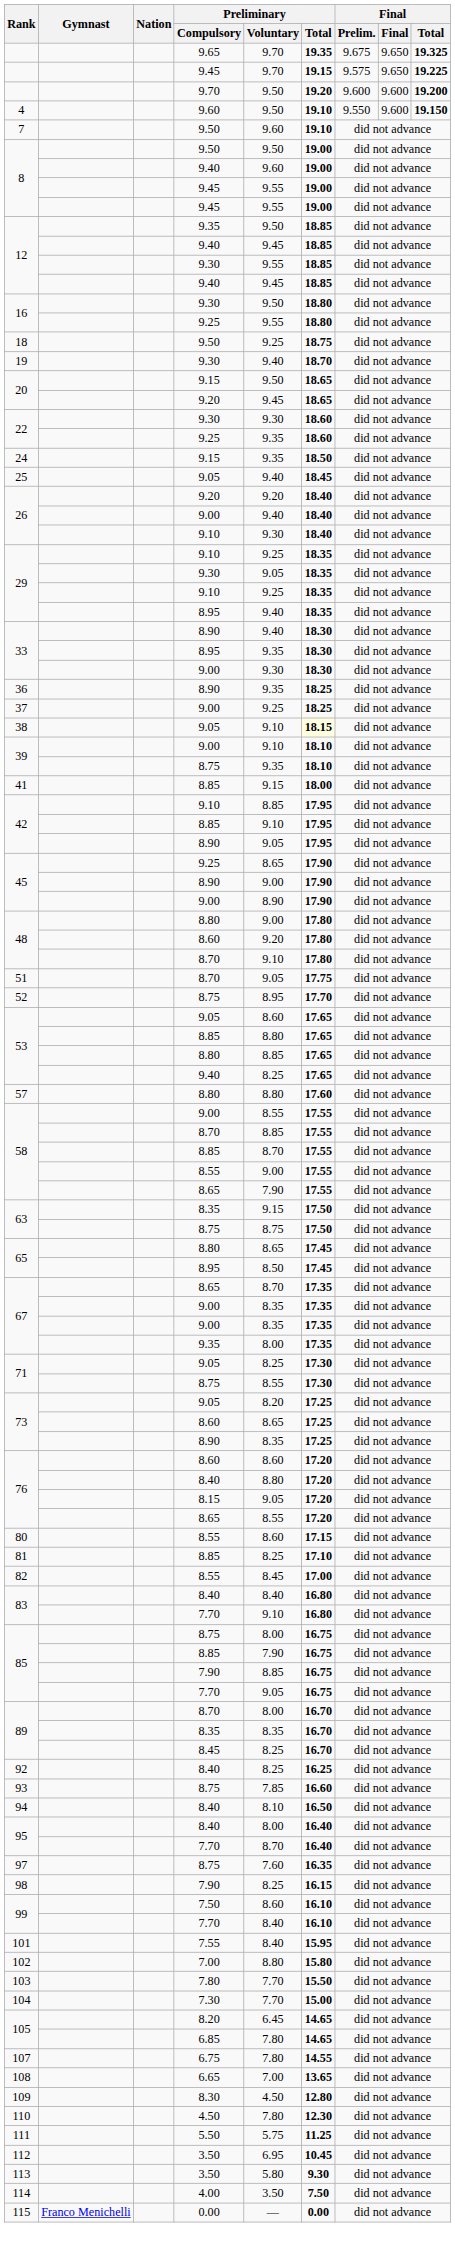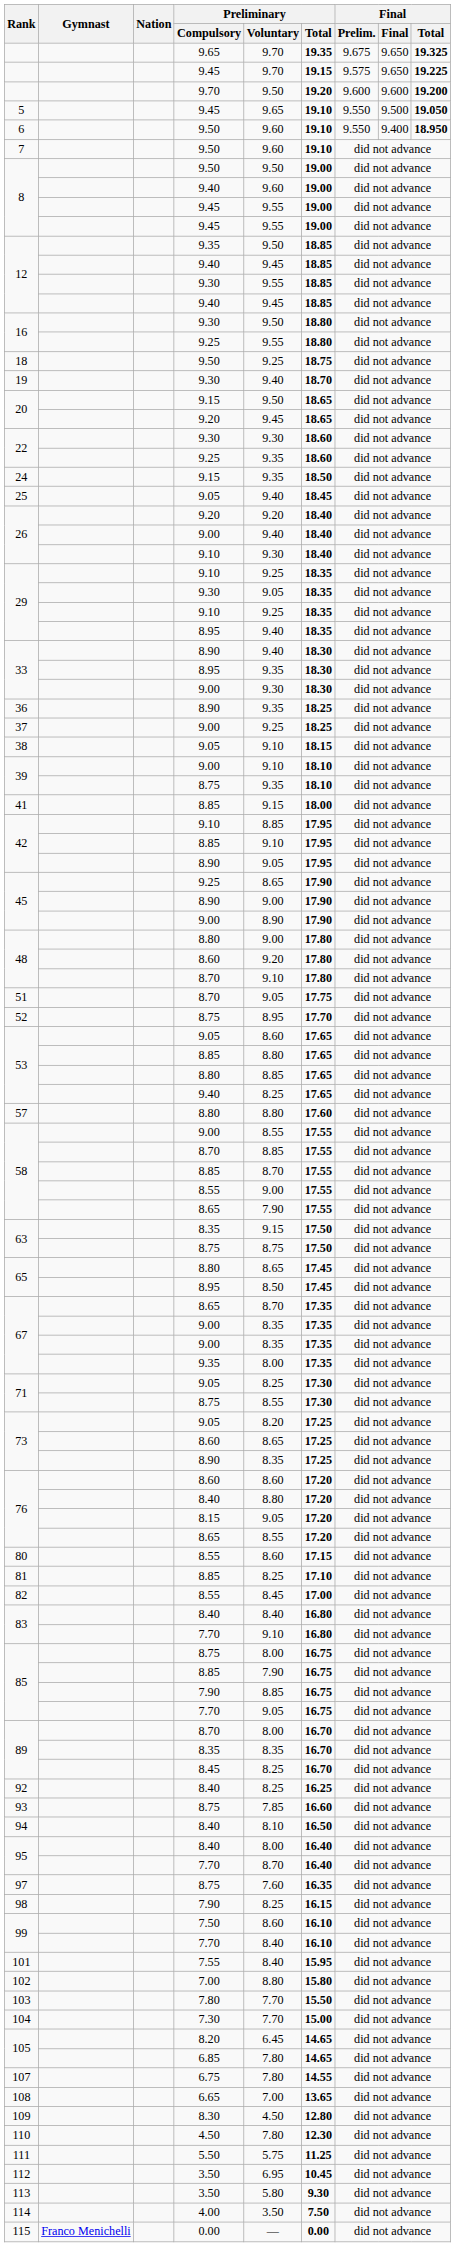 <table class="wikitable sortable" style="text-align:center">
 <tr>
 <th rowspan=2>Rank</th>
 <th rowspan=2>Gymnast</th>
 <th rowspan=2>Nation</th>
 <th colspan=3>Preliminary</th>
 <th colspan=3>Final</th>
 </tr>
 <tr>
 <th>Compulsory</th>
 <th>Voluntary</th>
 <th>Total</th>
 <th> Prelim.</th>
 <th>Final</th>
 <th>Total</th>
 </tr>
 <tr>
 <td></td>
 <td align=left></td>
 <td align=left></td>
 <td>9.65</td>
 <td>9.70</td>
 <td><strong>19.35</strong></td>
 <td>9.675</td>
 <td>9.650</td>
 <td><strong>19.325</strong></td>
 </tr>
 <tr>
 <td></td>
 <td align=left></td>
 <td align=left></td>
 <td>9.45</td>
 <td>9.70</td>
 <td><strong>19.15</strong></td>
 <td>9.575</td>
 <td>9.650</td>
 <td><strong>19.225</strong></td>
 </tr>
 <tr>
 <td></td>
 <td align=left></td>
 <td align=left></td>
 <td>9.70</td>
 <td>9.50</td>
 <td><strong>19.20</strong></td>
 <td>9.600</td>
 <td>9.600</td>
 <td><strong>19.200</strong></td>
 </tr>
 <tr>
-<td>4</td>
+<td>5</td>
 <td align=left></td>
 <td align=left></td>
-<td>9.60</td>
-<td>9.50</td>
+<td>9.45</td>
+<td>9.65</td>
 <td><strong>19.10</strong></td>
 <td>9.550</td>
-<td>9.600</td>
-<td><strong>19.150</strong></td>
+<td>9.500</td>
+<td><strong>19.050</strong></td>
+</tr>
+<tr>
+<td>6</td>
+<td align=left></td>
+<td align=left></td>
+<td>9.50</td>
+<td>9.60</td>
+<td><strong>19.10</strong></td>
+<td>9.550</td>
+<td>9.400</td>
+<td><strong>18.950</strong></td>
 </tr>
 <tr>
 <td>7</td>
 <td align=left></td>
 <td align=left></td>
 <td>9.50</td>
 <td>9.60</td>
 <td><strong>19.10</strong></td>
 <td colspan=3>did not advance</td>
 </tr>
 <tr>
 <td rowspan=4>8</td>
 <td align=left></td>
 <td align=left></td>
 <td>9.50</td>
 <td>9.50</td>
 <td><strong>19.00</strong></td>
 <td colspan=3>did not advance</td>
 </tr>
 <tr>
 <td align=left></td>
 <td align=left></td>
 <td>9.40</td>
 <td>9.60</td>
 <td><strong>19.00</strong></td>
 <td colspan=3>did not advance</td>
 </tr>
 <tr>
 <td align=left></td>
 <td align=left></td>
 <td>9.45</td>
 <td>9.55</td>
 <td><strong>19.00</strong></td>
 <td colspan=3>did not advance</td>
 </tr>
 <tr>
 <td align=left></td>
 <td align=left></td>
 <td>9.45</td>
 <td>9.55</td>
 <td><strong>19.00</strong></td>
 <td colspan=3>did not advance</td>
 </tr>
 <tr>
 <td rowspan=4>12</td>
 <td align=left></td>
 <td align=left></td>
 <td>9.35</td>
 <td>9.50</td>
 <td><strong>18.85</strong></td>
 <td colspan=3>did not advance</td>
 </tr>
 <tr>
 <td align=left></td>
 <td align=left></td>
 <td>9.40</td>
 <td>9.45</td>
 <td><strong>18.85</strong></td>
 <td colspan=3>did not advance</td>
 </tr>
 <tr>
 <td align=left></td>
 <td align=left></td>
 <td>9.30</td>
 <td>9.55</td>
 <td><strong>18.85</strong></td>
 <td colspan=3>did not advance</td>
 </tr>
 <tr>
 <td align=left></td>
 <td align=left></td>
 <td>9.40</td>
 <td>9.45</td>
 <td><strong>18.85</strong></td>
 <td colspan=3>did not advance</td>
 </tr>
 <tr>
 <td rowspan=2>16</td>
 <td align=left></td>
 <td align=left></td>
 <td>9.30</td>
 <td>9.50</td>
 <td><strong>18.80</strong></td>
 <td colspan=3>did not advance</td>
 </tr>
 <tr>
 <td align=left></td>
 <td align=left></td>
 <td>9.25</td>
 <td>9.55</td>
 <td><strong>18.80</strong></td>
 <td colspan=3>did not advance</td>
 </tr>
 <tr>
 <td>18</td>
 <td align=left></td>
 <td align=left></td>
 <td>9.50</td>
 <td>9.25</td>
 <td><strong>18.75</strong></td>
 <td colspan=3>did not advance</td>
 </tr>
 <tr>
 <td>19</td>
 <td align=left></td>
 <td align=left></td>
 <td>9.30</td>
 <td>9.40</td>
 <td><strong>18.70</strong></td>
 <td colspan=3>did not advance</td>
 </tr>
 <tr>
 <td rowspan=2>20</td>
 <td align=left></td>
 <td align=left></td>
 <td>9.15</td>
 <td>9.50</td>
 <td><strong>18.65</strong></td>
 <td colspan=3>did not advance</td>
 </tr>
 <tr>
 <td align=left></td>
 <td align=left></td>
 <td>9.20</td>
 <td>9.45</td>
 <td><strong>18.65</strong></td>
 <td colspan=3>did not advance</td>
 </tr>
 <tr>
 <td rowspan=2>22</td>
 <td align=left></td>
 <td align=left></td>
 <td>9.30</td>
 <td>9.30</td>
 <td><strong>18.60</strong></td>
 <td colspan=3>did not advance</td>
 </tr>
 <tr>
 <td align=left></td>
 <td align=left></td>
 <td>9.25</td>
 <td>9.35</td>
 <td><strong>18.60</strong></td>
 <td colspan=3>did not advance</td>
 </tr>
 <tr>
 <td>24</td>
 <td align=left></td>
 <td align=left></td>
 <td>9.15</td>
 <td>9.35</td>
 <td><strong>18.50</strong></td>
 <td colspan=3>did not advance</td>
 </tr>
 <tr>
 <td>25</td>
 <td align=left></td>
 <td align=left></td>
 <td>9.05</td>
 <td>9.40</td>
 <td><strong>18.45</strong></td>
 <td colspan=3>did not advance</td>
 </tr>
 <tr>
 <td rowspan=3>26</td>
 <td align=left></td>
 <td align=left></td>
 <td>9.20</td>
 <td>9.20</td>
 <td><strong>18.40</strong></td>
 <td colspan=3>did not advance</td>
 </tr>
 <tr>
 <td align=left></td>
 <td align=left></td>
 <td>9.00</td>
 <td>9.40</td>
 <td><strong>18.40</strong></td>
 <td colspan=3>did not advance</td>
 </tr>
 <tr>
 <td align=left></td>
 <td align=left></td>
 <td>9.10</td>
 <td>9.30</td>
 <td><strong>18.40</strong></td>
 <td colspan=3>did not advance</td>
 </tr>
 <tr>
 <td rowspan=4>29</td>
 <td align=left></td>
 <td align=left></td>
 <td>9.10</td>
 <td>9.25</td>
 <td><strong>18.35</strong></td>
 <td colspan=3>did not advance</td>
 </tr>
 <tr>
 <td align=left></td>
 <td align=left></td>
 <td>9.30</td>
 <td>9.05</td>
 <td><strong>18.35</strong></td>
 <td colspan=3>did not advance</td>
 </tr>
 <tr>
 <td align=left></td>
 <td align=left></td>
 <td>9.10</td>
 <td>9.25</td>
 <td><strong>18.35</strong></td>
 <td colspan=3>did not advance</td>
 </tr>
 <tr>
 <td align=left></td>
 <td align=left></td>
 <td>8.95</td>
 <td>9.40</td>
 <td><strong>18.35</strong></td>
 <td colspan=3>did not advance</td>
 </tr>
 <tr>
 <td rowspan=3>33</td>
 <td align=left></td>
 <td align=left></td>
 <td>8.90</td>
 <td>9.40</td>
 <td><strong>18.30</strong></td>
 <td colspan=3>did not advance</td>
 </tr>
 <tr>
 <td align=left></td>
 <td align=left></td>
 <td>8.95</td>
 <td>9.35</td>
 <td><strong>18.30</strong></td>
 <td colspan=3>did not advance</td>
 </tr>
 <tr>
 <td align=left></td>
 <td align=left></td>
 <td>9.00</td>
 <td>9.30</td>
 <td><strong>18.30</strong></td>
 <td colspan=3>did not advance</td>
 </tr>
 <tr>
 <td>36</td>
 <td align=left></td>
 <td align=left></td>
 <td>8.90</td>
 <td>9.35</td>
 <td><strong>18.25</strong></td>
 <td colspan=3>did not advance</td>
 </tr>
 <tr>
 <td>37</td>
 <td align=left></td>
 <td align=left></td>
 <td>9.00</td>
 <td>9.25</td>
 <td><strong>18.25</strong></td>
 <td colspan=3>did not advance</td>
 </tr>
 <tr>
 <td>38</td>
 <td align=left></td>
 <td align=left></td>
 <td>9.05</td>
 <td>9.10</td>
-<td style="background: lightyellow;"><strong>18.15</strong></td>
+<td><strong>18.15</strong></td>
 <td colspan=3>did not advance</td>
 </tr>
 <tr>
 <td rowspan=2>39</td>
 <td align=left></td>
 <td align=left></td>
 <td>9.00</td>
 <td>9.10</td>
 <td><strong>18.10</strong></td>
 <td colspan=3>did not advance</td>
 </tr>
 <tr>
 <td align=left></td>
 <td align=left></td>
 <td>8.75</td>
 <td>9.35</td>
 <td><strong>18.10</strong></td>
 <td colspan=3>did not advance</td>
 </tr>
 <tr>
 <td>41</td>
 <td align=left></td>
 <td align=left></td>
 <td>8.85</td>
 <td>9.15</td>
 <td><strong>18.00</strong></td>
 <td colspan=3>did not advance</td>
 </tr>
 <tr>
 <td rowspan=3>42</td>
 <td align=left></td>
 <td align=left></td>
 <td>9.10</td>
 <td>8.85</td>
 <td><strong>17.95</strong></td>
 <td colspan=3>did not advance</td>
 </tr>
 <tr>
 <td align=left></td>
 <td align=left></td>
 <td>8.85</td>
 <td>9.10</td>
 <td><strong>17.95</strong></td>
 <td colspan=3>did not advance</td>
 </tr>
 <tr>
 <td align=left></td>
 <td align=left></td>
 <td>8.90</td>
 <td>9.05</td>
 <td><strong>17.95</strong></td>
 <td colspan=3>did not advance</td>
 </tr>
 <tr>
 <td rowspan=3>45</td>
 <td align=left></td>
 <td align=left></td>
 <td>9.25</td>
 <td>8.65</td>
 <td><strong>17.90</strong></td>
 <td colspan=3>did not advance</td>
 </tr>
 <tr>
 <td align=left></td>
 <td align=left></td>
 <td>8.90</td>
 <td>9.00</td>
 <td><strong>17.90</strong></td>
 <td colspan=3>did not advance</td>
 </tr>
 <tr>
 <td align=left></td>
 <td align=left></td>
 <td>9.00</td>
 <td>8.90</td>
 <td><strong>17.90</strong></td>
 <td colspan=3>did not advance</td>
 </tr>
 <tr>
 <td rowspan=3>48</td>
 <td align=left></td>
 <td align=left></td>
 <td>8.80</td>
 <td>9.00</td>
 <td><strong>17.80</strong></td>
 <td colspan=3>did not advance</td>
 </tr>
 <tr>
 <td align=left></td>
 <td align=left></td>
 <td>8.60</td>
 <td>9.20</td>
 <td><strong>17.80</strong></td>
 <td colspan=3>did not advance</td>
 </tr>
 <tr>
 <td align=left></td>
 <td align=left></td>
 <td>8.70</td>
 <td>9.10</td>
 <td><strong>17.80</strong></td>
 <td colspan=3>did not advance</td>
 </tr>
 <tr>
 <td>51</td>
 <td align=left></td>
 <td align=left></td>
 <td>8.70</td>
 <td>9.05</td>
 <td><strong>17.75</strong></td>
 <td colspan=3>did not advance</td>
 </tr>
 <tr>
 <td>52</td>
 <td align=left></td>
 <td align=left></td>
 <td>8.75</td>
 <td>8.95</td>
 <td><strong>17.70</strong></td>
 <td colspan=3>did not advance</td>
 </tr>
 <tr>
 <td rowspan=4>53</td>
 <td align=left></td>
 <td align=left></td>
 <td>9.05</td>
 <td>8.60</td>
 <td><strong>17.65</strong></td>
 <td colspan=3>did not advance</td>
 </tr>
 <tr>
 <td align=left></td>
 <td align=left></td>
 <td>8.85</td>
 <td>8.80</td>
 <td><strong>17.65</strong></td>
 <td colspan=3>did not advance</td>
 </tr>
 <tr>
 <td align=left></td>
 <td align=left></td>
 <td>8.80</td>
 <td>8.85</td>
 <td><strong>17.65</strong></td>
 <td colspan=3>did not advance</td>
 </tr>
 <tr>
 <td align=left></td>
 <td align=left></td>
 <td>9.40</td>
 <td>8.25</td>
 <td><strong>17.65</strong></td>
 <td colspan=3>did not advance</td>
 </tr>
 <tr>
 <td>57</td>
 <td align=left></td>
 <td align=left></td>
 <td>8.80</td>
 <td>8.80</td>
 <td><strong>17.60</strong></td>
 <td colspan=3>did not advance</td>
 </tr>
 <tr>
 <td rowspan=5>58</td>
 <td align=left></td>
 <td align=left></td>
 <td>9.00</td>
 <td>8.55</td>
 <td><strong>17.55</strong></td>
 <td colspan=3>did not advance</td>
 </tr>
 <tr>
 <td align=left></td>
 <td align=left></td>
 <td>8.70</td>
 <td>8.85</td>
 <td><strong>17.55</strong></td>
 <td colspan=3>did not advance</td>
 </tr>
 <tr>
 <td align=left></td>
 <td align=left></td>
 <td>8.85</td>
 <td>8.70</td>
 <td><strong>17.55</strong></td>
 <td colspan=3>did not advance</td>
 </tr>
 <tr>
 <td align=left></td>
 <td align=left></td>
 <td>8.55</td>
 <td>9.00</td>
 <td><strong>17.55</strong></td>
 <td colspan=3>did not advance</td>
 </tr>
 <tr>
 <td align=left></td>
 <td align=left></td>
 <td>8.65</td>
 <td>7.90</td>
 <td><strong>17.55</strong></td>
 <td colspan=3>did not advance</td>
 </tr>
 <tr>
 <td rowspan=2>63</td>
 <td align=left></td>
 <td align=left></td>
 <td>8.35</td>
 <td>9.15</td>
 <td><strong>17.50</strong></td>
 <td colspan=3>did not advance</td>
 </tr>
 <tr>
 <td align=left></td>
 <td align=left></td>
 <td>8.75</td>
 <td>8.75</td>
 <td><strong>17.50</strong></td>
 <td colspan=3>did not advance</td>
 </tr>
 <tr>
 <td rowspan=2>65</td>
 <td align=left></td>
 <td align=left></td>
 <td>8.80</td>
 <td>8.65</td>
 <td><strong>17.45</strong></td>
 <td colspan=3>did not advance</td>
 </tr>
 <tr>
 <td align=left></td>
 <td align=left></td>
 <td>8.95</td>
 <td>8.50</td>
 <td><strong>17.45</strong></td>
 <td colspan=3>did not advance</td>
 </tr>
 <tr>
 <td rowspan=4>67</td>
 <td align=left></td>
 <td align=left></td>
 <td>8.65</td>
 <td>8.70</td>
 <td><strong>17.35</strong></td>
 <td colspan=3>did not advance</td>
 </tr>
 <tr>
 <td align=left></td>
 <td align=left></td>
 <td>9.00</td>
 <td>8.35</td>
 <td><strong>17.35</strong></td>
 <td colspan=3>did not advance</td>
 </tr>
 <tr>
 <td align=left></td>
 <td align=left></td>
 <td>9.00</td>
 <td>8.35</td>
 <td><strong>17.35</strong></td>
 <td colspan=3>did not advance</td>
 </tr>
 <tr>
 <td align=left></td>
 <td align=left></td>
 <td>9.35</td>
 <td>8.00</td>
 <td><strong>17.35</strong></td>
 <td colspan=3>did not advance</td>
 </tr>
 <tr>
 <td rowspan=2>71</td>
 <td align=left></td>
 <td align=left></td>
 <td>9.05</td>
 <td>8.25</td>
 <td><strong>17.30</strong></td>
 <td colspan=3>did not advance</td>
 </tr>
 <tr>
 <td align=left></td>
 <td align=left></td>
 <td>8.75</td>
 <td>8.55</td>
 <td><strong>17.30</strong></td>
 <td colspan=3>did not advance</td>
 </tr>
 <tr>
 <td rowspan=3>73</td>
 <td align=left></td>
 <td align=left></td>
 <td>9.05</td>
 <td>8.20</td>
 <td><strong>17.25</strong></td>
 <td colspan=3>did not advance</td>
 </tr>
 <tr>
 <td align=left></td>
 <td align=left></td>
 <td>8.60</td>
 <td>8.65</td>
 <td><strong>17.25</strong></td>
 <td colspan=3>did not advance</td>
 </tr>
 <tr>
 <td align=left></td>
 <td align=left></td>
 <td>8.90</td>
 <td>8.35</td>
 <td><strong>17.25</strong></td>
 <td colspan=3>did not advance</td>
 </tr>
 <tr>
 <td rowspan=4>76</td>
 <td align=left></td>
 <td align=left></td>
 <td>8.60</td>
 <td>8.60</td>
 <td><strong>17.20</strong></td>
 <td colspan=3>did not advance</td>
 </tr>
 <tr>
 <td align=left></td>
 <td align=left></td>
 <td>8.40</td>
 <td>8.80</td>
 <td><strong>17.20</strong></td>
 <td colspan=3>did not advance</td>
 </tr>
 <tr>
 <td align=left></td>
 <td align=left></td>
 <td>8.15</td>
 <td>9.05</td>
 <td><strong>17.20</strong></td>
 <td colspan=3>did not advance</td>
 </tr>
 <tr>
 <td align=left></td>
 <td align=left></td>
 <td>8.65</td>
 <td>8.55</td>
 <td><strong>17.20</strong></td>
 <td colspan=3>did not advance</td>
 </tr>
 <tr>
 <td>80</td>
 <td align=left></td>
 <td align=left></td>
 <td>8.55</td>
 <td>8.60</td>
 <td><strong>17.15</strong></td>
 <td colspan=3>did not advance</td>
 </tr>
 <tr>
 <td>81</td>
 <td align=left></td>
 <td align=left></td>
 <td>8.85</td>
 <td>8.25</td>
 <td><strong>17.10</strong></td>
 <td colspan=3>did not advance</td>
 </tr>
 <tr>
 <td>82</td>
 <td align=left></td>
 <td align=left></td>
 <td>8.55</td>
 <td>8.45</td>
 <td><strong>17.00</strong></td>
 <td colspan=3>did not advance</td>
 </tr>
 <tr>
 <td rowspan=2>83</td>
 <td align=left></td>
 <td align=left></td>
 <td>8.40</td>
 <td>8.40</td>
 <td><strong>16.80</strong></td>
 <td colspan=3>did not advance</td>
 </tr>
 <tr>
 <td align=left></td>
 <td align=left></td>
 <td>7.70</td>
 <td>9.10</td>
 <td><strong>16.80</strong></td>
 <td colspan=3>did not advance</td>
 </tr>
 <tr>
 <td rowspan=4>85</td>
 <td align=left></td>
 <td align=left></td>
 <td>8.75</td>
 <td>8.00</td>
 <td><strong>16.75</strong></td>
 <td colspan=3>did not advance</td>
 </tr>
 <tr>
 <td align=left></td>
 <td align=left></td>
 <td>8.85</td>
 <td>7.90</td>
 <td><strong>16.75</strong></td>
 <td colspan=3>did not advance</td>
 </tr>
 <tr>
 <td align=left></td>
 <td align=left></td>
 <td>7.90</td>
 <td>8.85</td>
 <td><strong>16.75</strong></td>
 <td colspan=3>did not advance</td>
 </tr>
 <tr>
 <td align=left></td>
 <td align=left></td>
 <td>7.70</td>
 <td>9.05</td>
 <td><strong>16.75</strong></td>
 <td colspan=3>did not advance</td>
 </tr>
 <tr>
 <td rowspan=3>89</td>
 <td align=left></td>
 <td align=left></td>
 <td>8.70</td>
 <td>8.00</td>
 <td><strong>16.70</strong></td>
 <td colspan=3>did not advance</td>
 </tr>
 <tr>
 <td align=left></td>
 <td align=left></td>
 <td>8.35</td>
 <td>8.35</td>
 <td><strong>16.70</strong></td>
 <td colspan=3>did not advance</td>
 </tr>
 <tr>
 <td align=left></td>
 <td align=left></td>
 <td>8.45</td>
 <td>8.25</td>
 <td><strong>16.70</strong></td>
 <td colspan=3>did not advance</td>
 </tr>
 <tr>
 <td>92</td>
 <td align=left></td>
 <td align=left></td>
 <td>8.40</td>
 <td>8.25</td>
 <td><strong>16.25</strong></td>
 <td colspan=3>did not advance</td>
 </tr>
 <tr>
 <td>93</td>
 <td align=left></td>
 <td align=left></td>
 <td>8.75</td>
 <td>7.85</td>
 <td><strong>16.60</strong></td>
 <td colspan=3>did not advance</td>
 </tr>
 <tr>
 <td>94</td>
 <td align=left></td>
 <td align=left></td>
 <td>8.40</td>
 <td>8.10</td>
 <td><strong>16.50</strong></td>
 <td colspan=3>did not advance</td>
 </tr>
 <tr>
 <td rowspan=2>95</td>
 <td align=left></td>
 <td align=left></td>
 <td>8.40</td>
 <td>8.00</td>
 <td><strong>16.40</strong></td>
 <td colspan=3>did not advance</td>
 </tr>
 <tr>
 <td align=left></td>
 <td align=left></td>
 <td>7.70</td>
 <td>8.70</td>
 <td><strong>16.40</strong></td>
 <td colspan=3>did not advance</td>
 </tr>
 <tr>
 <td>97</td>
 <td align=left></td>
 <td align=left></td>
 <td>8.75</td>
 <td>7.60</td>
 <td><strong>16.35</strong></td>
 <td colspan=3>did not advance</td>
 </tr>
 <tr>
 <td>98</td>
 <td align=left></td>
 <td align=left></td>
 <td>7.90</td>
 <td>8.25</td>
 <td><strong>16.15</strong></td>
 <td colspan=3>did not advance</td>
 </tr>
 <tr>
 <td rowspan=2>99</td>
 <td align=left></td>
 <td align=left></td>
 <td>7.50</td>
 <td>8.60</td>
 <td><strong>16.10</strong></td>
 <td colspan=3>did not advance</td>
 </tr>
 <tr>
 <td align=left></td>
 <td align=left></td>
 <td>7.70</td>
 <td>8.40</td>
 <td><strong>16.10</strong></td>
 <td colspan=3>did not advance</td>
 </tr>
 <tr>
 <td>101</td>
 <td align=left></td>
 <td align=left></td>
 <td>7.55</td>
 <td>8.40</td>
 <td><strong>15.95</strong></td>
 <td colspan=3>did not advance</td>
 </tr>
 <tr>
 <td>102</td>
 <td align=left></td>
 <td align=left></td>
 <td>7.00</td>
 <td>8.80</td>
 <td><strong>15.80</strong></td>
 <td colspan=3>did not advance</td>
 </tr>
 <tr>
 <td>103</td>
 <td align=left></td>
 <td align=left></td>
 <td>7.80</td>
 <td>7.70</td>
 <td><strong>15.50</strong></td>
 <td colspan=3>did not advance</td>
 </tr>
 <tr>
 <td>104</td>
 <td align=left></td>
 <td align=left></td>
 <td>7.30</td>
 <td>7.70</td>
 <td><strong>15.00</strong></td>
 <td colspan=3>did not advance</td>
 </tr>
 <tr>
 <td rowspan=2>105</td>
 <td align=left></td>
 <td align=left></td>
 <td>8.20</td>
 <td>6.45</td>
 <td><strong>14.65</strong></td>
 <td colspan=3>did not advance</td>
 </tr>
 <tr>
 <td align=left></td>
 <td align=left></td>
 <td>6.85</td>
 <td>7.80</td>
 <td><strong>14.65</strong></td>
 <td colspan=3>did not advance</td>
 </tr>
 <tr>
 <td>107</td>
 <td align=left></td>
 <td align=left></td>
 <td>6.75</td>
 <td>7.80</td>
 <td><strong>14.55</strong></td>
 <td colspan=3>did not advance</td>
 </tr>
 <tr>
 <td>108</td>
 <td align=left></td>
 <td align=left></td>
 <td>6.65</td>
 <td>7.00</td>
 <td><strong>13.65</strong></td>
 <td colspan=3>did not advance</td>
 </tr>
 <tr>
 <td>109</td>
 <td align=left></td>
 <td align=left></td>
 <td>8.30</td>
 <td>4.50</td>
 <td><strong>12.80</strong></td>
 <td colspan=3>did not advance</td>
 </tr>
 <tr>
 <td>110</td>
 <td align=left></td>
 <td align=left></td>
 <td>4.50</td>
 <td>7.80</td>
 <td><strong>12.30</strong></td>
 <td colspan=3>did not advance</td>
 </tr>
 <tr>
 <td>111</td>
 <td align=left></td>
 <td align=left></td>
 <td>5.50</td>
 <td>5.75</td>
 <td><strong>11.25</strong></td>
 <td colspan=3>did not advance</td>
 </tr>
 <tr>
 <td>112</td>
 <td align=left></td>
 <td align=left></td>
 <td>3.50</td>
 <td>6.95</td>
 <td><strong>10.45</strong></td>
 <td colspan=3>did not advance</td>
 </tr>
 <tr>
 <td>113</td>
 <td align=left></td>
 <td align=left></td>
 <td>3.50</td>
 <td>5.80</td>
 <td><strong>9.30</strong></td>
 <td colspan=3>did not advance</td>
 </tr>
 <tr>
 <td>114</td>
 <td align=left></td>
 <td align=left></td>
 <td>4.00</td>
 <td>3.50</td>
 <td><strong>7.50</strong></td>
 <td colspan=3>did not advance</td>
 </tr>
 <tr>
 <td>115</td>
 <td align=left data-sort-value="Menichelli, Franco"><a href='#'>Franco Menichelli</a></td>
 <td align=left></td>
 <td>0.00</td>
 <td data-sort-value=0.00>—</td>
 <td><strong>0.00</strong></td>
 <td colspan=3>did not advance</td>
 </tr>
 </table>
